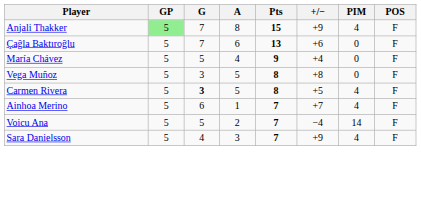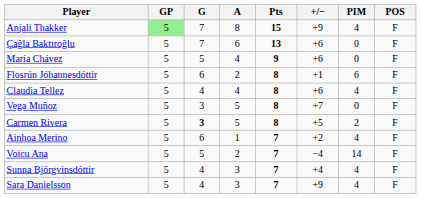 <table class="wikitable sortable" style="text-align:center;">
 <tr>
 <th style="width:225px;">Player</th>
 <th style="width:50px;">GP</th>
 <th style="width:50px;">G</th>
 <th style="width:50px;">A</th>
 <th style="width:60px;">Pts</th>
 <th style="width:60px;">+/−</th>
 <th style="width:50px;">PIM</th>
 <th style="width:60px;">POS</th>
 </tr>
 <tr>
 <td style="text-align:left;"> <a href='#'>Anjali Thakker</a></td>
 <td style="background: lightgreen;">5</td>
 <td>7</td>
 <td>8</td>
 <td><strong>15</strong></td>
 <td>+9</td>
 <td>4</td>
 <td>F</td>
 </tr>
 <tr>
 <td style="text-align:left;"> <a href='#'>Çağla Baktıroğlu</a></td>
 <td>5</td>
 <td>7</td>
 <td>6</td>
 <td><strong>13</strong></td>
 <td>+6</td>
 <td>0</td>
 <td>F</td>
 </tr>
 <tr>
 <td style="text-align:left;"> <a href='#'>María Chávez</a></td>
 <td>5</td>
 <td>5</td>
 <td>4</td>
 <td><strong>9</strong></td>
-<td>+4</td>
+<td>+6</td>
 <td>0</td>
+<td>F</td>
+</tr>
+<tr>
+<td style="text-align:left;"> <a href='#'>Flosrún Jóhannesdóttir</a></td>
+<td>5</td>
+<td>6</td>
+<td>2</td>
+<td><strong>8</strong></td>
+<td>+1</td>
+<td>6</td>
+<td>F</td>
+</tr>
+<tr>
+<td style="text-align:left;"> <a href='#'>Claudia Tellez</a></td>
+<td>5</td>
+<td>4</td>
+<td>4</td>
+<td><strong>8</strong></td>
+<td>+6</td>
+<td>4</td>
 <td>F</td>
 </tr>
 <tr>
 <td style="text-align:left;"> <a href='#'>Vega Muñoz</a></td>
 <td>5</td>
 <td>3</td>
 <td>5</td>
 <td><strong>8</strong></td>
-<td>+8</td>
+<td>+7</td>
 <td>0</td>
 <td>F</td>
 </tr>
 <tr>
 <td style="text-align:left;"> <a href='#'>Carmen Rivera</a></td>
 <td>5</td>
 <td><strong>3</strong></td>
 <td>5</td>
 <td><strong>8</strong></td>
 <td>+5</td>
-<td>4</td>
+<td>2</td>
 <td>F</td>
 </tr>
 <tr>
 <td style="text-align:left;"> <a href='#'>Ainhoa Merino</a></td>
 <td>5</td>
 <td>6</td>
 <td>1</td>
 <td><strong>7</strong></td>
-<td>+7</td>
+<td>+2</td>
 <td>4</td>
 <td>F</td>
 </tr>
 <tr>
 <td style="text-align:left;"> <a href='#'>Voicu Ana</a></td>
 <td>5</td>
 <td>5</td>
 <td>2</td>
 <td><strong>7</strong></td>
 <td>−4</td>
 <td>14</td>
 <td>F</td>
 </tr>
 <tr>
+<td style="text-align:left;"> <a href='#'>Sunna Björgvinsdóttir</a></td>
+<td>5</td>
+<td>4</td>
+<td>3</td>
+<td><strong>7</strong></td>
+<td>+4</td>
+<td>4</td>
+<td>F</td>
+</tr>
+<tr>
 <td style="text-align:left;"> <a href='#'>Sara Danielsson</a></td>
 <td>5</td>
 <td>4</td>
 <td>3</td>
 <td><strong>7</strong></td>
 <td>+9</td>
 <td>4</td>
 <td>F</td>
 </tr>
 </table>
